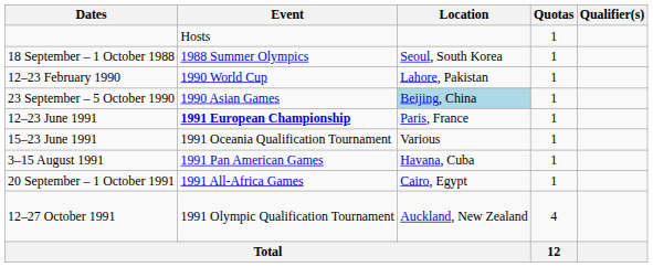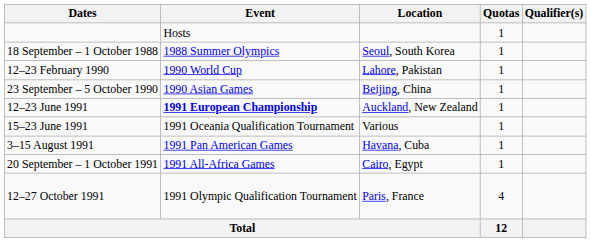 <table class="wikitable">
 <tr>
 <th>Dates</th>
 <th>Event</th>
 <th>Location</th>
 <th>Quotas</th>
 <th>Qualifier(s)</th>
 </tr>
 <tr>
 <td></td>
 <td>Hosts</td>
 <td></td>
 <td align=center>1</td>
 <td></td>
 </tr>
 <tr>
 <td>18 September – 1 October 1988</td>
 <td><a href='#'>1988 Summer Olympics</a></td>
 <td><a href='#'>Seoul</a>, South Korea</td>
 <td align=center>1</td>
 <td></td>
 </tr>
 <tr>
 <td>12–23 February 1990</td>
 <td><a href='#'>1990 World Cup</a></td>
 <td><a href='#'>Lahore</a>, Pakistan</td>
 <td align=center>1</td>
 <td></td>
 </tr>
 <tr>
 <td>23 September – 5 October 1990</td>
 <td><a href='#'>1990 Asian Games</a></td>
-<td style="background: lightblue;"><a href='#'>Beijing</a>, China</td>
+<td><a href='#'>Beijing</a>, China</td>
 <td align=center>1</td>
 <td></td>
 </tr>
 <tr>
 <td>12–23 June 1991</td>
 <td><strong><a href='#'>1991 European Championship</a></strong></td>
-<td><a href='#'>Paris</a>, France</td>
+<td><a href='#'>Auckland</a>, New Zealand</td>
 <td align=center>1</td>
 <td></td>
 </tr>
 <tr>
 <td>15–23 June 1991</td>
 <td>1991 Oceania Qualification Tournament</td>
 <td>Various</td>
 <td align=center>1</td>
 <td></td>
 </tr>
 <tr>
 <td>3–15 August 1991</td>
 <td><a href='#'>1991 Pan American Games</a></td>
 <td><a href='#'>Havana</a>, Cuba</td>
 <td align=center>1</td>
 <td></td>
 </tr>
 <tr>
 <td>20 September – 1 October 1991</td>
 <td><a href='#'>1991 All-Africa Games</a></td>
 <td><a href='#'>Cairo</a>, Egypt</td>
 <td align=center>1</td>
 <td></td>
 </tr>
 <tr>
 <td>12–27 October 1991</td>
 <td>1991 Olympic Qualification Tournament</td>
-<td><a href='#'>Auckland</a>, New Zealand</td>
+<td><a href='#'>Paris</a>, France</td>
 <td align=center>4</td>
 <td><br><br><br></td>
 </tr>
 <tr>
 <th colspan=3>Total</th>
 <th>12</th>
 <th></th>
 </tr>
 </table>
